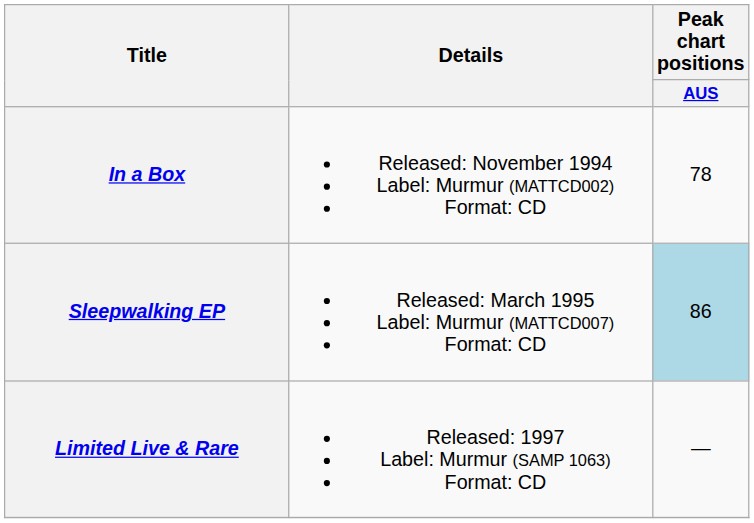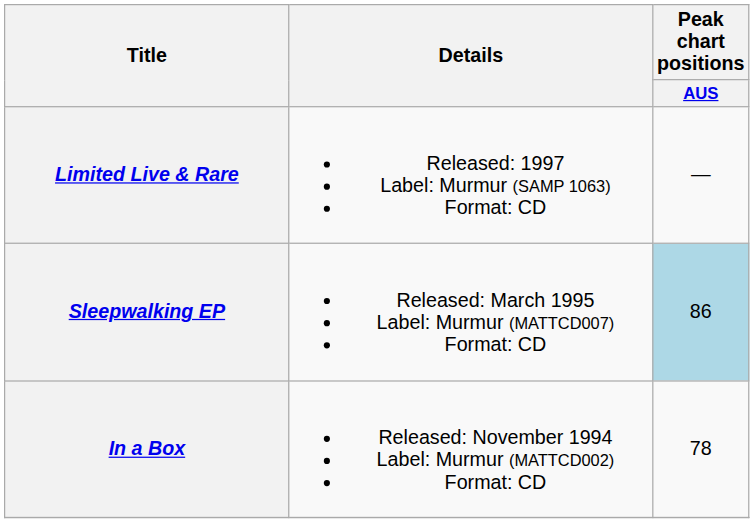 <table class="wikitable plainrowheaders" style="text-align:center;" border="1">
 <tr>
 <th scope="col" rowspan="2" style="width:14em;">Title</th>
 <th scope="col" rowspan="2" style="width:18em;">Details</th>
 <th scope="col" colspan="1">Peak chart positions</th>
 </tr>
 <tr>
 <th scope="col" style="width:3em;font-size:85%;"><a href='#'>AUS</a><br></th>
 </tr>
 <tr>
-<th scope="row"><em><a href='#'>In a Box</a></em></th>
-<td><br><ul><li>Released: November 1994</li><li>Label: Murmur <small>(MATTCD002)</small></li><li>Format: CD</li></ul></td>
-<td align="center">78</td>
+<th scope="row"><em><a href='#'>Limited Live & Rare</a></em></th>
+<td><br><ul><li>Released: 1997</li><li>Label: Murmur <small>(SAMP 1063)</small></li><li>Format: CD</li></ul></td>
+<td align="center">—</td>
 </tr>
 <tr>
 <th scope="row"><em><a href='#'>Sleepwalking EP</a></em></th>
 <td><br><ul><li>Released: March 1995</li><li>Label: Murmur <small>(MATTCD007)</small></li><li>Format: CD</li></ul></td>
 <td align="center" style="background: lightblue;">86</td>
 </tr>
 <tr>
-<th scope="row"><em><a href='#'>Limited Live & Rare</a></em></th>
-<td><br><ul><li>Released: 1997</li><li>Label: Murmur <small>(SAMP 1063)</small></li><li>Format: CD</li></ul></td>
-<td align="center">—</td>
+<th scope="row"><em><a href='#'>In a Box</a></em></th>
+<td><br><ul><li>Released: November 1994</li><li>Label: Murmur <small>(MATTCD002)</small></li><li>Format: CD</li></ul></td>
+<td align="center">78</td>
 </tr>
 <tr>
 </tr>
 </table>
